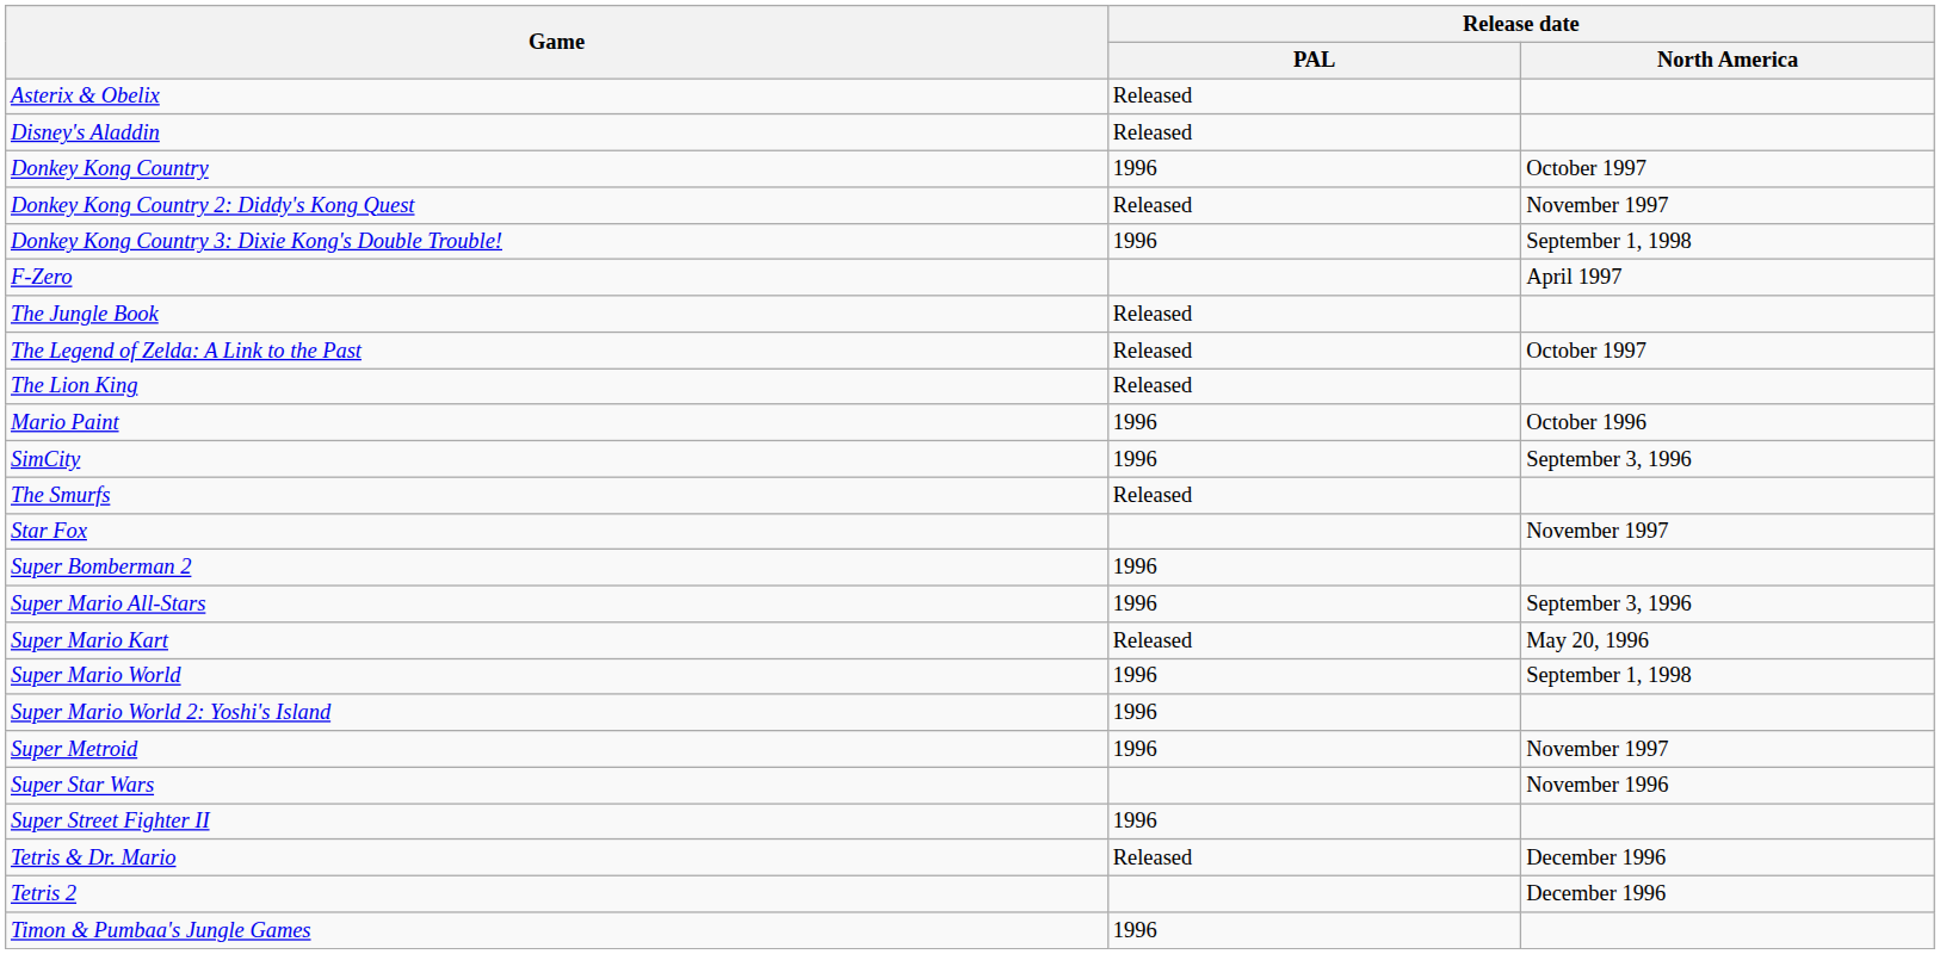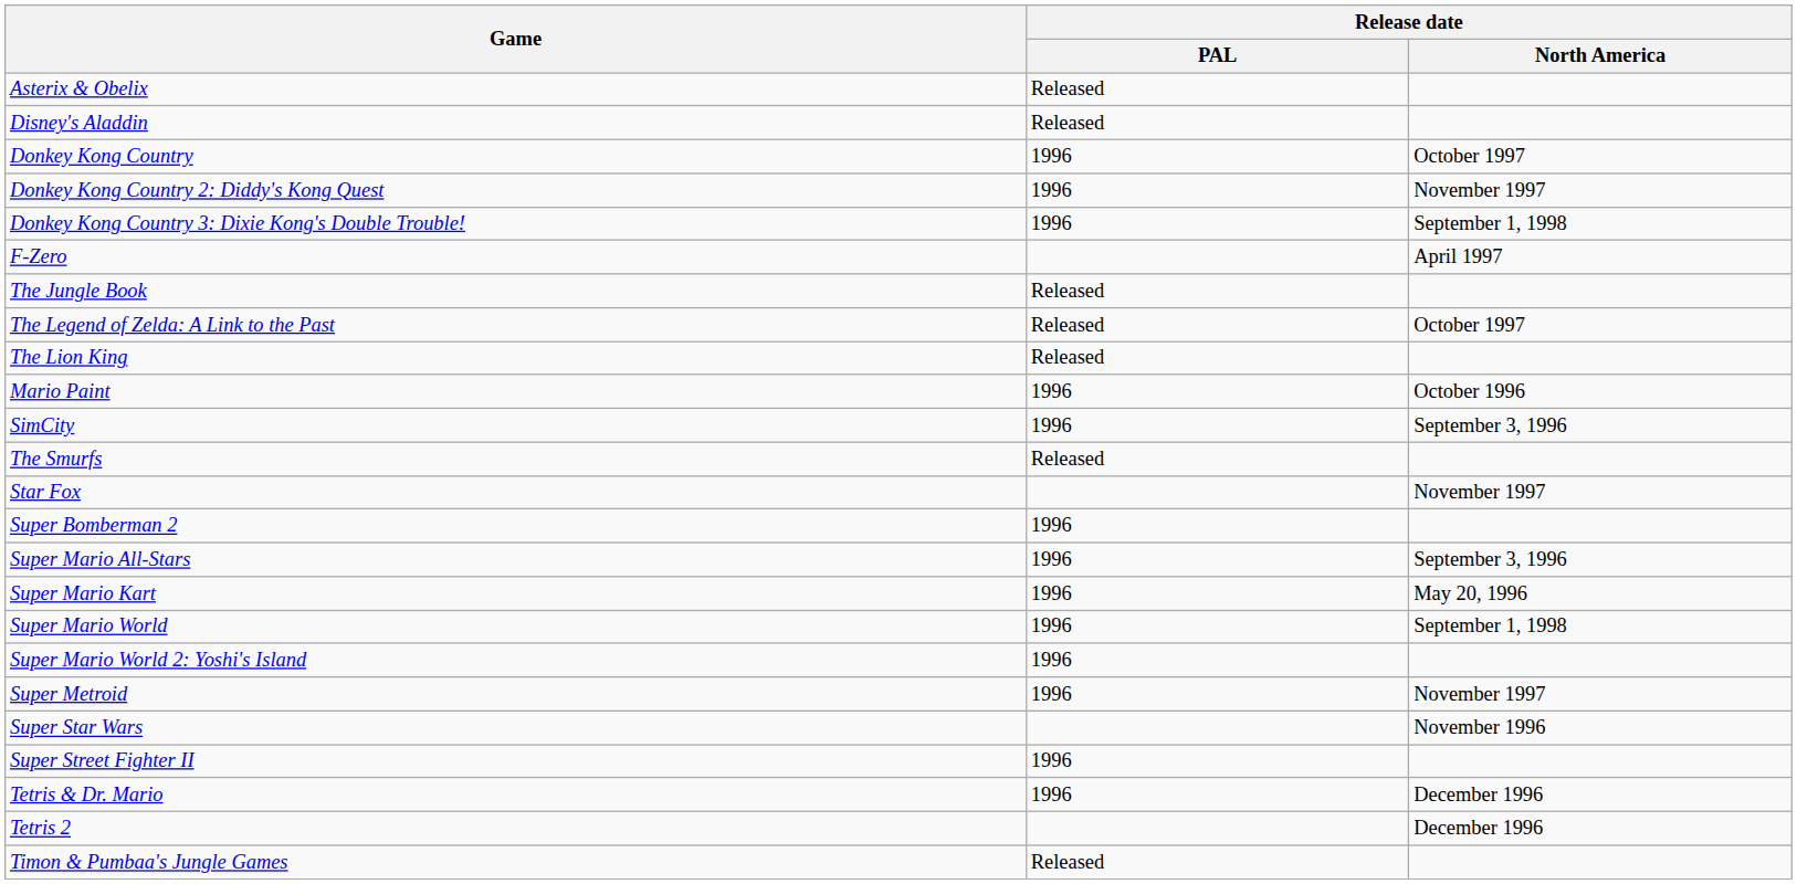 <table class="wikitable sortable" style="width: 100%; font-size: 90%">
 <tr>
 <th width=40% rowspan=2>Game</th>
 <th width=30% colspan=2>Release date</th>
 </tr>
 <tr>
 <th width=15%>PAL</th>
 <th width=15%>North America</th>
 </tr>
 <tr>
 <td><a href='#'><em>Asterix & Obelix</em></a></td>
 <td>Released</td>
 <td></td>
 </tr>
 <tr>
 <td><em><a href='#'>Disney's Aladdin</a></em></td>
 <td>Released</td>
 <td></td>
 </tr>
 <tr>
 <td><em><a href='#'>Donkey Kong Country</a></em></td>
 <td>1996</td>
 <td>October 1997</td>
 </tr>
 <tr>
 <td><em><a href='#'>Donkey Kong Country 2: Diddy's Kong Quest</a></em></td>
-<td>Released</td>
+<td>1996</td>
 <td>November 1997</td>
 </tr>
 <tr>
 <td><em><a href='#'>Donkey Kong Country 3: Dixie Kong's Double Trouble!</a></em></td>
 <td>1996</td>
 <td>September 1, 1998</td>
 </tr>
 <tr>
 <td><em><a href='#'>F-Zero</a></em></td>
 <td></td>
 <td>April 1997</td>
 </tr>
 <tr>
 <td data-sort-value="Jungle Book, The"><em><a href='#'>The Jungle Book</a></em></td>
 <td>Released</td>
 <td></td>
 </tr>
 <tr>
 <td data-sort-value="Legend of Zelda: A Link to the Past, The"><em><a href='#'>The Legend of Zelda: A Link to the Past</a></em></td>
 <td>Released</td>
 <td>October 1997</td>
 </tr>
 <tr>
 <td data-sort-value="Lion King, The"><em><a href='#'>The Lion King</a></em></td>
 <td>Released</td>
 <td></td>
 </tr>
 <tr>
 <td><em><a href='#'>Mario Paint</a></em></td>
 <td>1996</td>
 <td>October 1996</td>
 </tr>
 <tr>
 <td><em><a href='#'>SimCity</a></em></td>
 <td>1996</td>
 <td>September 3, 1996</td>
 </tr>
 <tr>
 <td data-sort-value="Smurfs, The"><em><a href='#'>The Smurfs</a></em></td>
 <td>Released</td>
 <td></td>
 </tr>
 <tr>
 <td><em><a href='#'>Star Fox</a></em></td>
 <td></td>
 <td>November 1997</td>
 </tr>
 <tr>
 <td><em><a href='#'>Super Bomberman 2</a></em></td>
 <td>1996</td>
 <td></td>
 </tr>
 <tr>
 <td><em><a href='#'>Super Mario All-Stars</a></em></td>
 <td>1996</td>
 <td>September 3, 1996</td>
 </tr>
 <tr>
 <td><em><a href='#'>Super Mario Kart</a></em></td>
-<td>Released</td>
+<td>1996</td>
 <td>May 20, 1996</td>
 </tr>
 <tr>
 <td><em><a href='#'>Super Mario World</a></em></td>
 <td>1996</td>
 <td>September 1, 1998</td>
 </tr>
 <tr>
 <td><em><a href='#'>Super Mario World 2: Yoshi's Island</a></em></td>
 <td>1996</td>
 <td></td>
 </tr>
 <tr>
 <td><em><a href='#'>Super Metroid</a></em></td>
 <td>1996</td>
 <td>November 1997</td>
 </tr>
 <tr>
 <td><em><a href='#'>Super Star Wars</a></em></td>
 <td></td>
 <td>November 1996</td>
 </tr>
 <tr>
 <td><em><a href='#'>Super Street Fighter II</a></em></td>
 <td>1996</td>
 <td></td>
 </tr>
 <tr>
 <td><em><a href='#'>Tetris & Dr. Mario</a></em></td>
-<td>Released</td>
+<td>1996</td>
 <td>December 1996</td>
 </tr>
 <tr>
 <td><em><a href='#'>Tetris 2</a></em></td>
 <td></td>
 <td>December 1996</td>
 </tr>
 <tr>
 <td><em><a href='#'>Timon & Pumbaa's Jungle Games</a></em></td>
-<td>1996</td>
+<td>Released</td>
 <td></td>
 </tr>
 </table>
